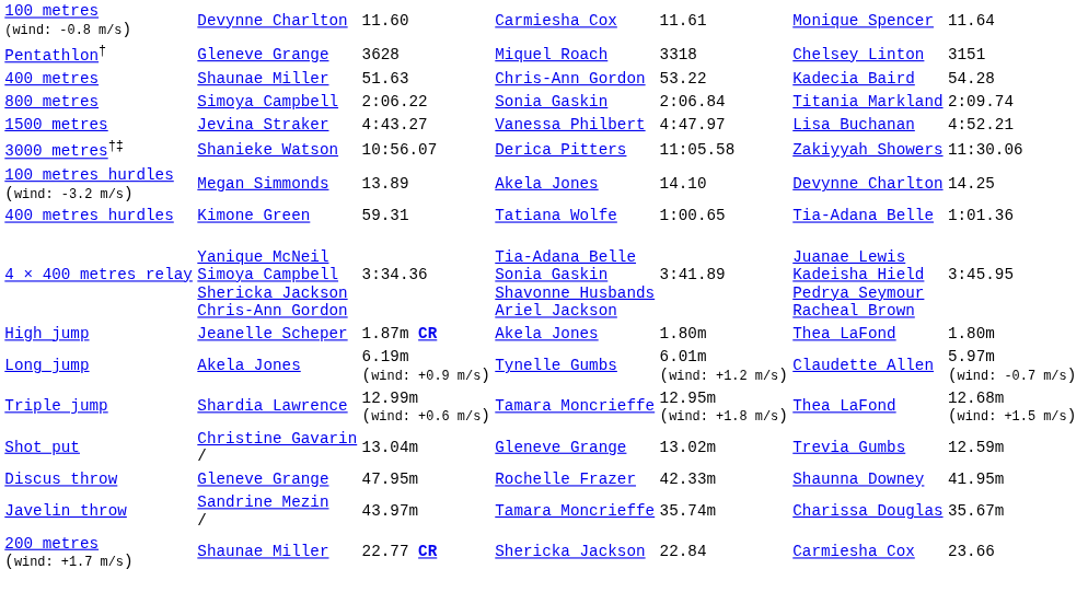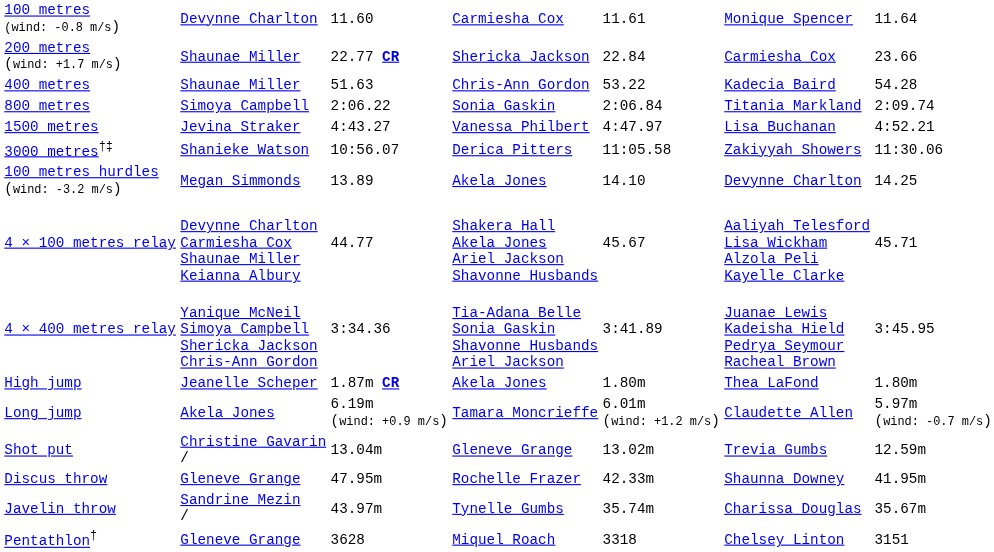 <table>
 <tr>
 <td><a href='#'>100 metres</a> <br><small>(wind: -0.8 m/s</small>)</td>
 <td align=left><a href='#'>Devynne Charlton</a> <br> </td>
 <td>11.60</td>
 <td align=left><a href='#'>Carmiesha Cox</a> <br> </td>
 <td>11.61</td>
 <td align=left><a href='#'>Monique Spencer</a> <br> </td>
 <td>11.64</td>
 </tr>
 <tr>
-<td><a href='#'>Pentathlon</a><sup>†</sup></td>
-<td align=left><a href='#'>Gleneve Grange</a> <br> </td>
-<td>3628</td>
-<td align=left><a href='#'>Miquel Roach</a> <br> </td>
-<td>3318</td>
-<td align=left><a href='#'>Chelsey Linton</a> <br> </td>
-<td>3151</td>
+<td><a href='#'>200 metres</a> <br>(<small>wind: +1.7 m/s</small>)</td>
+<td align=left><a href='#'>Shaunae Miller</a> <br> </td>
+<td>22.77 <a href='#'><strong>CR</strong></a></td>
+<td align=left><a href='#'>Shericka Jackson</a> <br> </td>
+<td>22.84</td>
+<td align=left><a href='#'>Carmiesha Cox</a> <br> </td>
+<td>23.66</td>
 </tr>
 <tr>
 <td><a href='#'>400 metres</a></td>
 <td align=left><a href='#'>Shaunae Miller</a> <br> </td>
 <td>51.63</td>
 <td align=left><a href='#'>Chris-Ann Gordon</a> <br> </td>
 <td>53.22</td>
 <td align=left><a href='#'>Kadecia Baird</a> <br> </td>
 <td>54.28</td>
 </tr>
 <tr>
 <td><a href='#'>800 metres</a></td>
 <td align=left><a href='#'>Simoya Campbell</a> <br> </td>
 <td>2:06.22</td>
 <td align=left><a href='#'>Sonia Gaskin</a> <br> </td>
 <td>2:06.84</td>
 <td align=left><a href='#'>Titania Markland</a> <br> </td>
 <td>2:09.74</td>
 </tr>
 <tr>
 <td><a href='#'>1500 metres</a></td>
 <td align=left><a href='#'>Jevina Straker</a> <br> </td>
 <td>4:43.27</td>
 <td align=left><a href='#'>Vanessa Philbert</a> <br> </td>
 <td>4:47.97</td>
 <td align=left><a href='#'>Lisa Buchanan</a> <br> </td>
 <td>4:52.21</td>
 </tr>
 <tr>
 <td><a href='#'>3000 metres</a><sup>†‡</sup></td>
 <td align=left><a href='#'>Shanieke Watson</a> <br> </td>
 <td>10:56.07</td>
 <td align=left><a href='#'>Derica Pitters</a> <br> </td>
 <td>11:05.58</td>
 <td align=left><a href='#'>Zakiyyah Showers</a> <br> </td>
 <td>11:30.06</td>
 </tr>
 <tr>
 <td><a href='#'>100 metres hurdles</a> <br>(<small>wind: -3.2 m/s</small>)</td>
 <td align=left><a href='#'>Megan Simmonds</a> <br> </td>
 <td>13.89</td>
 <td align=left><a href='#'>Akela Jones</a> <br> </td>
 <td>14.10</td>
 <td align=left><a href='#'>Devynne Charlton</a> <br> </td>
 <td>14.25</td>
 </tr>
 <tr>
-<td><a href='#'>400 metres hurdles</a></td>
-<td align=left><a href='#'>Kimone Green</a> <br> </td>
-<td>59.31</td>
-<td align=left><a href='#'>Tatiana Wolfe</a> <br> </td>
-<td>1:00.65</td>
-<td align=left><a href='#'>Tia-Adana Belle</a> <br> </td>
-<td>1:01.36</td>
+<td><a href='#'>4 × 100 metres relay</a></td>
+<td align=left> <br><a href='#'>Devynne Charlton</a> <br><a href='#'>Carmiesha Cox</a> <br><a href='#'>Shaunae Miller</a> <br><a href='#'>Keianna Albury</a></td>
+<td>44.77</td>
+<td align=left> <br><a href='#'>Shakera Hall</a> <br><a href='#'>Akela Jones</a> <br><a href='#'>Ariel Jackson</a> <br><a href='#'>Shavonne Husbands</a></td>
+<td>45.67</td>
+<td align=left> <br><a href='#'>Aaliyah Telesford</a> <br><a href='#'>Lisa Wickham</a> <br><a href='#'>Alzola Peli</a> <br><a href='#'>Kayelle Clarke</a></td>
+<td>45.71</td>
 </tr>
 <tr>
 <td><a href='#'>4 × 400 metres relay</a></td>
 <td align=left> <br><a href='#'>Yanique McNeil</a> <br><a href='#'>Simoya Campbell</a> <br><a href='#'>Shericka Jackson</a> <br><a href='#'>Chris-Ann Gordon</a></td>
 <td>3:34.36</td>
 <td align=left> <br><a href='#'>Tia-Adana Belle</a> <br><a href='#'>Sonia Gaskin</a> <br><a href='#'>Shavonne Husbands</a> <br><a href='#'>Ariel Jackson</a></td>
 <td>3:41.89</td>
 <td align=left> <br><a href='#'>Juanae Lewis</a> <br><a href='#'>Kadeisha Hield</a> <br><a href='#'>Pedrya Seymour</a> <br><a href='#'>Racheal Brown</a></td>
 <td>3:45.95</td>
 </tr>
 <tr>
 <td><a href='#'>High jump</a></td>
 <td align=left><a href='#'>Jeanelle Scheper</a> <br> </td>
 <td>1.87m <a href='#'><strong>CR</strong></a></td>
 <td align=left><a href='#'>Akela Jones</a> <br> </td>
 <td>1.80m</td>
 <td align=left><a href='#'>Thea LaFond</a> <br> </td>
 <td>1.80m</td>
 </tr>
 <tr>
 <td><a href='#'>Long jump</a></td>
 <td align=left><a href='#'>Akela Jones</a> <br> </td>
 <td>6.19m <br>(<small>wind: +0.9 m/s</small>)</td>
-<td align=left><a href='#'>Tynelle Gumbs</a> <br> </td>
+<td align=left><a href='#'>Tamara Moncrieffe</a> <br> </td>
 <td>6.01m <br>(<small>wind: +1.2 m/s</small>)</td>
 <td align=left><a href='#'>Claudette Allen</a> <br> </td>
 <td>5.97m <br>(<small>wind: -0.7 m/s</small>)</td>
-</tr>
-<tr>
-<td><a href='#'>Triple jump</a></td>
-<td align=left><a href='#'>Shardia Lawrence</a> <br> </td>
-<td>12.99m <br>(<small>wind: +0.6 m/s</small>)</td>
-<td align=left><a href='#'>Tamara Moncrieffe</a> <br> </td>
-<td>12.95m <br>(<small>wind: +1.8 m/s</small>)</td>
-<td align=left><a href='#'>Thea LaFond</a> <br> </td>
-<td>12.68m <br>(<small>wind: +1.5 m/s</small>)</td>
 </tr>
 <tr>
 <td><a href='#'>Shot put</a></td>
 <td align=left><a href='#'>Christine Gavarin</a> <br> /</td>
 <td>13.04m</td>
 <td align=left><a href='#'>Gleneve Grange</a> <br> </td>
 <td>13.02m</td>
 <td align=left><a href='#'>Trevia Gumbs</a> <br> </td>
 <td>12.59m</td>
 </tr>
 <tr>
 <td><a href='#'>Discus throw</a></td>
 <td align=left><a href='#'>Gleneve Grange</a> <br> </td>
 <td>47.95m</td>
 <td align=left><a href='#'>Rochelle Frazer</a> <br> </td>
 <td>42.33m</td>
 <td align=left><a href='#'>Shaunna Downey</a> <br> </td>
 <td>41.95m</td>
 </tr>
 <tr>
 <td><a href='#'>Javelin throw</a></td>
 <td align=left><a href='#'>Sandrine Mezin</a> <br> /</td>
 <td>43.97m</td>
-<td align=left><a href='#'>Tamara Moncrieffe</a> <br> </td>
+<td align=left><a href='#'>Tynelle Gumbs</a> <br> </td>
 <td>35.74m</td>
 <td align=left><a href='#'>Charissa Douglas</a> <br> </td>
 <td>35.67m</td>
 </tr>
 <tr>
-<td><a href='#'>200 metres</a> <br>(<small>wind: +1.7 m/s</small>)</td>
-<td align=left><a href='#'>Shaunae Miller</a> <br> </td>
-<td>22.77 <a href='#'><strong>CR</strong></a></td>
-<td align=left><a href='#'>Shericka Jackson</a> <br> </td>
-<td>22.84</td>
-<td align=left><a href='#'>Carmiesha Cox</a> <br> </td>
-<td>23.66</td>
+<td><a href='#'>Pentathlon</a><sup>†</sup></td>
+<td align=left><a href='#'>Gleneve Grange</a> <br> </td>
+<td>3628</td>
+<td align=left><a href='#'>Miquel Roach</a> <br> </td>
+<td>3318</td>
+<td align=left><a href='#'>Chelsey Linton</a> <br> </td>
+<td>3151</td>
 </tr>
 </table>
